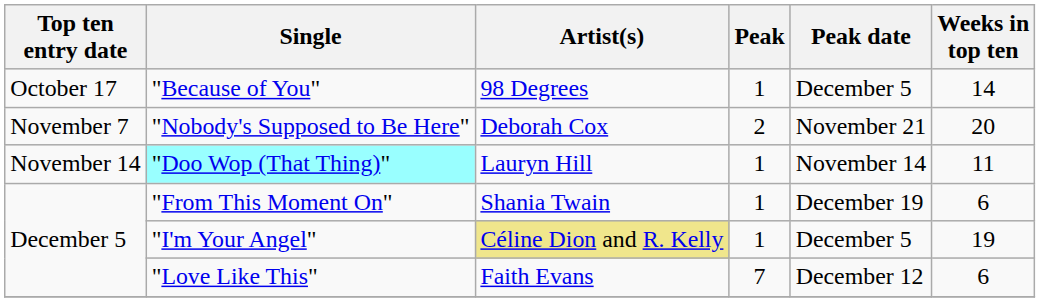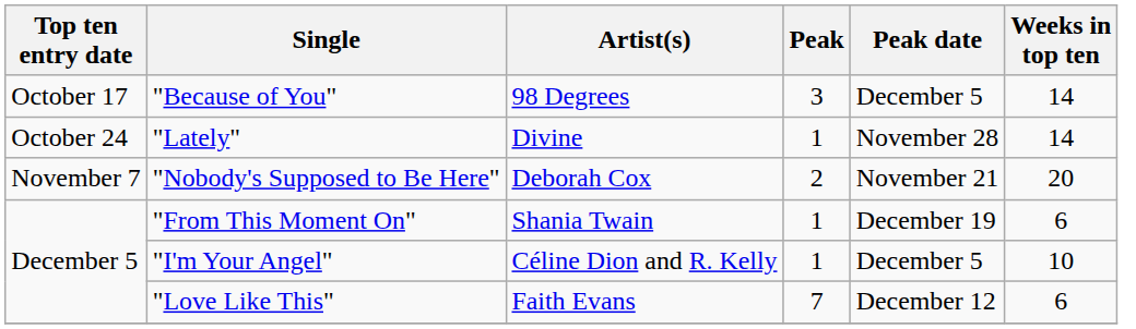 <table class="wikitable sortable">
 <tr>
 <th>Top ten<br>entry date</th>
 <th>Single</th>
 <th>Artist(s)</th>
 <th data-sort-type="number">Peak</th>
 <th>Peak date</th>
 <th data-sort-type="number">Weeks in<br>top ten</th>
 </tr>
 <tr>
 <td>October 17</td>
 <td>"<a href='#'>Because of You</a>"</td>
 <td><a href='#'>98 Degrees</a></td>
+<td align=center>3</td>
+<td>December 5</td>
+<td align=center>14</td>
+</tr>
+<tr>
+<td>October 24</td>
+<td>"<a href='#'>Lately</a>"</td>
+<td><a href='#'>Divine</a></td>
 <td align=center>1</td>
-<td>December 5</td>
+<td>November 28</td>
 <td align=center>14</td>
 </tr>
 <tr>
 <td>November 7</td>
 <td>"<a href='#'>Nobody's Supposed to Be Here</a>"</td>
 <td><a href='#'>Deborah Cox</a></td>
 <td align=center>2</td>
 <td>November 21</td>
 <td align=center>20</td>
 </tr>
 <tr>
-<td>November 14</td>
-<td bgcolor = #99FFFF>"<a href='#'>Doo Wop (That Thing)</a>" </td>
-<td><a href='#'>Lauryn Hill</a></td>
-<td align=center>1</td>
-<td>November 14</td>
-<td align=center>11</td>
-</tr>
-<tr>
 <td rowspan="3">December 5</td>
 <td>"<a href='#'>From This Moment On</a>"</td>
 <td><a href='#'>Shania Twain</a></td>
 <td align=center>1</td>
 <td>December 19</td>
 <td align=center>6</td>
 </tr>
 <tr>
 <td>"<a href='#'>I'm Your Angel</a>"</td>
-<td style="background: khaki;"><a href='#'>Céline Dion</a> and <a href='#'>R. Kelly</a></td>
+<td><a href='#'>Céline Dion</a> and <a href='#'>R. Kelly</a></td>
 <td align=center>1</td>
 <td>December 5</td>
-<td align=center>19</td>
+<td align=center>10</td>
 </tr>
 <tr>
 <td>"<a href='#'>Love Like This</a>"</td>
 <td><a href='#'>Faith Evans</a></td>
 <td align=center>7</td>
 <td>December 12</td>
 <td align=center>6</td>
 </tr>
 <tr>
 </tr>
 </table>
